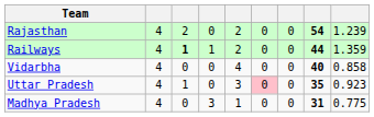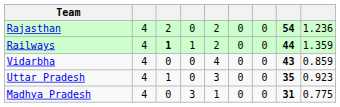 <table class="wikitable" style="text-align:center">
 <tr>
 <th style="width:160px">Team</th>
 <th style="width:25px"></th>
 <th style="width:25px"></th>
 <th style="width:25px"></th>
 <th style="width:25px"></th>
 <th style="width:25px"></th>
 <th style="width:25px"></th>
 <th style="width:25px"></th>
 <th style="width:25px;"></th>
 </tr>
 <tr style="background:#cfc;">
 <td style="text-align:left"><a href='#'>Rajasthan</a></td>
 <td>4</td>
 <td>2</td>
 <td>0</td>
 <td>2</td>
 <td>0</td>
 <td>0</td>
 <td><strong>54</strong></td>
-<td>1.239</td>
+<td>1.236</td>
 </tr>
 <tr style="background:#cfc;">
 <td style="text-align:left"><a href='#'>Railways</a></td>
 <td>4</td>
 <td><strong>1</strong></td>
 <td>1</td>
 <td>2</td>
 <td>0</td>
 <td>0</td>
 <td><strong>44</strong></td>
 <td>1.359</td>
 </tr>
 <tr>
 <td style="text-align:left"><a href='#'>Vidarbha</a></td>
 <td>4</td>
 <td>0</td>
 <td>0</td>
 <td>4</td>
 <td>0</td>
 <td>0</td>
-<td><strong>40</strong></td>
-<td>0.858</td>
+<td><strong>43</strong></td>
+<td>0.859</td>
 </tr>
 <tr>
 <td style="text-align:left"><a href='#'>Uttar Pradesh</a></td>
 <td>4</td>
 <td>1</td>
 <td>0</td>
 <td>3</td>
-<td style="background: pink;">0</td>
+<td>0</td>
 <td>0</td>
 <td><strong>35</strong></td>
 <td>0.923</td>
 </tr>
 <tr>
 <td style="text-align:left"><a href='#'>Madhya Pradesh</a></td>
 <td>4</td>
 <td>0</td>
 <td>3</td>
 <td>1</td>
 <td>0</td>
 <td>0</td>
 <td><strong>31</strong></td>
 <td>0.775</td>
 </tr>
 </table>
